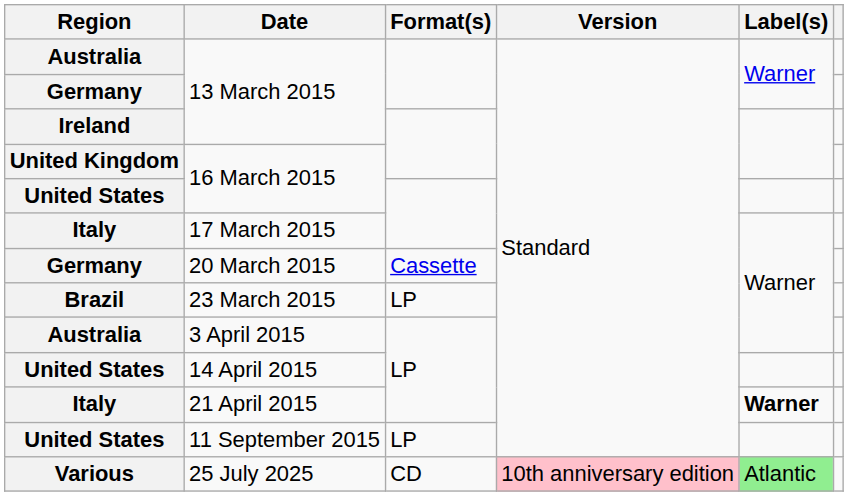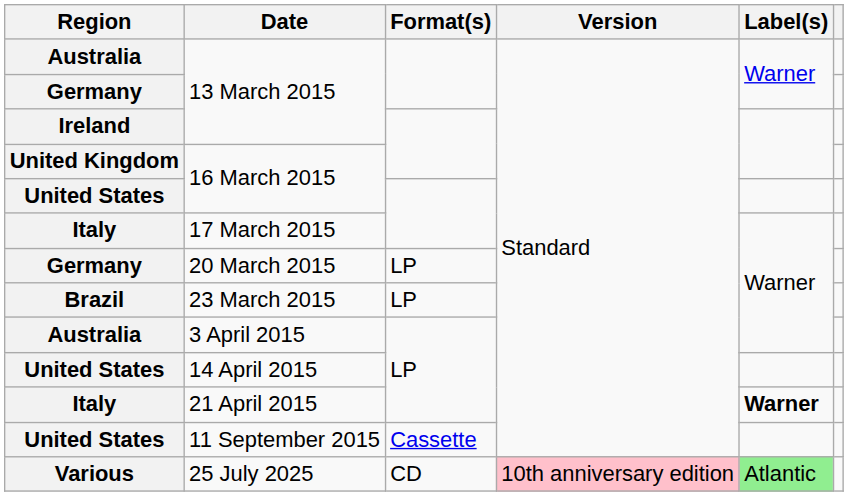 <table class="wikitable plainrowheaders">
 <tr>
 <th scope="col">Region</th>
 <th scope="col">Date</th>
 <th scope="col">Format(s)</th>
 <th scope="col">Version</th>
 <th scope="col">Label(s)</th>
 <th scope="col"></th>
 </tr>
 <tr>
 <th scope="row">Australia</th>
 <td rowspan="3">13 March 2015</td>
 <td rowspan="2"></td>
 <td rowspan="12">Standard</td>
 <td rowspan="2"><a href='#'>Warner</a></td>
 <td align="center"></td>
 </tr>
 <tr>
 <th scope="row">Germany</th>
 <td align="center"></td>
 </tr>
 <tr>
 <th scope="row">Ireland</th>
 <td rowspan="2"></td>
 <td rowspan="2"></td>
 <td align="center"></td>
 </tr>
 <tr>
 <th scope="row">United Kingdom</th>
 <td rowspan="2">16 March 2015</td>
 <td align="center"></td>
 </tr>
 <tr>
 <th scope="row">United States</th>
 <td rowspan="2"></td>
 <td></td>
 <td align="center"></td>
 </tr>
 <tr>
 <th scope="row">Italy</th>
 <td>17 March 2015</td>
 <td rowspan="4">Warner</td>
 <td align="center"></td>
 </tr>
 <tr>
 <th scope="row">Germany</th>
 <td>20 March 2015</td>
-<td><a href='#'>Cassette</a></td>
+<td>LP</td>
 <td align="center"></td>
 </tr>
 <tr>
 <th scope="row">Brazil</th>
 <td>23 March 2015</td>
 <td>LP</td>
 <td align="center"></td>
 </tr>
 <tr>
 <th scope="row">Australia</th>
 <td>3 April 2015</td>
 <td rowspan="3">LP</td>
 <td align="center"></td>
 </tr>
 <tr>
 <th scope="row">United States</th>
 <td>14 April 2015</td>
 <td></td>
 <td align="center"></td>
 </tr>
 <tr>
 <th scope="row">Italy</th>
 <td>21 April 2015</td>
 <td><strong>Warner</strong></td>
 <td align="center"></td>
 </tr>
 <tr>
 <th scope="row">United States</th>
 <td>11 September 2015</td>
-<td>LP</td>
+<td><a href='#'>Cassette</a></td>
 <td></td>
 <td align="center"></td>
 </tr>
 <tr>
 <th scope="row">Various</th>
 <td>25 July 2025</td>
 <td>CD</td>
 <td style="background: pink;">10th anniversary edition</td>
 <td style="background: lightgreen;">Atlantic</td>
 <td align="center"></td>
 </tr>
 </table>
